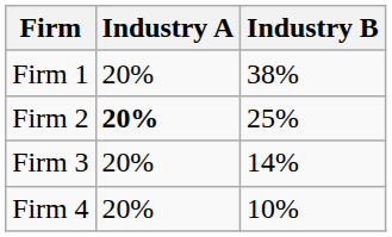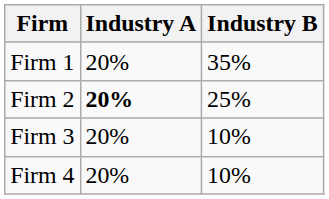 <table class="wikitable">
 <tr>
 <th>Firm</th>
 <th>Industry A</th>
 <th>Industry B</th>
 </tr>
 <tr>
 <td>Firm 1</td>
 <td>20%</td>
-<td>38%</td>
+<td>35%</td>
 </tr>
 <tr>
 <td>Firm 2</td>
 <td><strong>20%</strong></td>
 <td>25%</td>
 </tr>
 <tr>
 <td>Firm 3</td>
 <td>20%</td>
-<td>14%</td>
+<td>10%</td>
 </tr>
 <tr>
 <td>Firm 4</td>
 <td>20%</td>
 <td>10%</td>
 </tr>
 </table>
